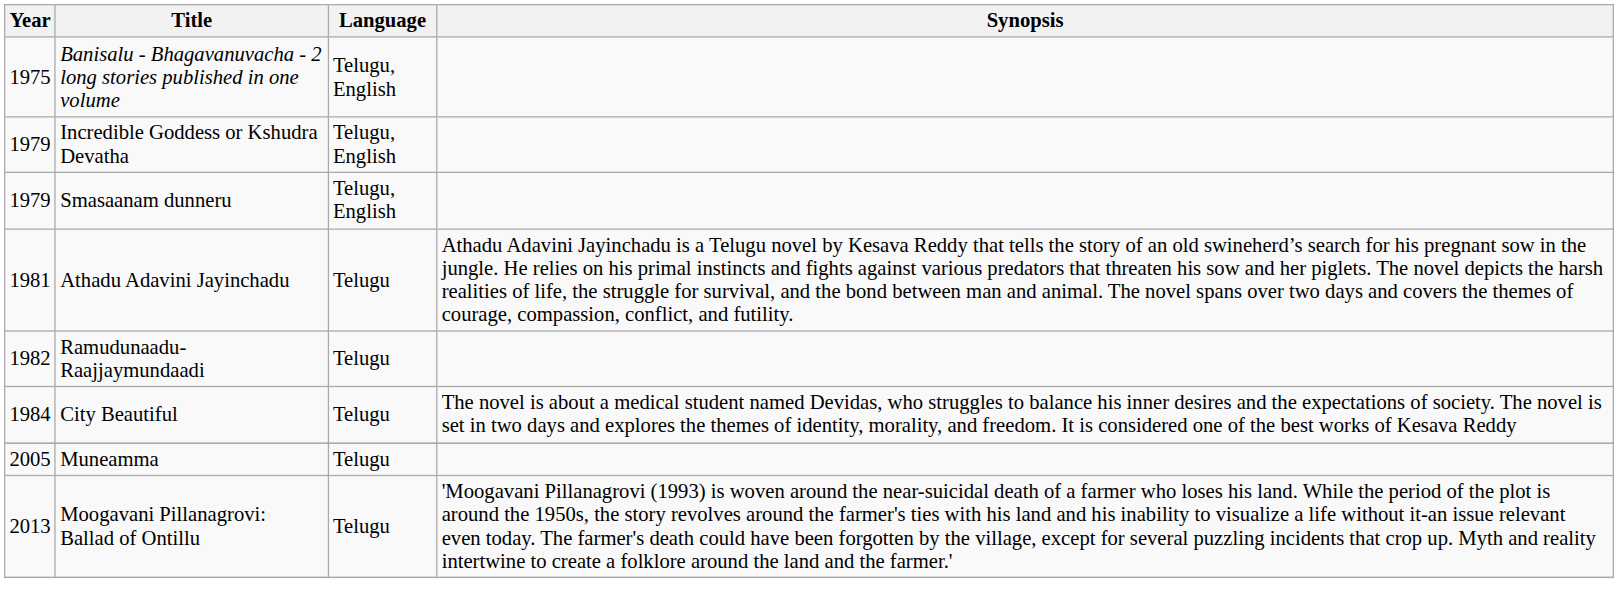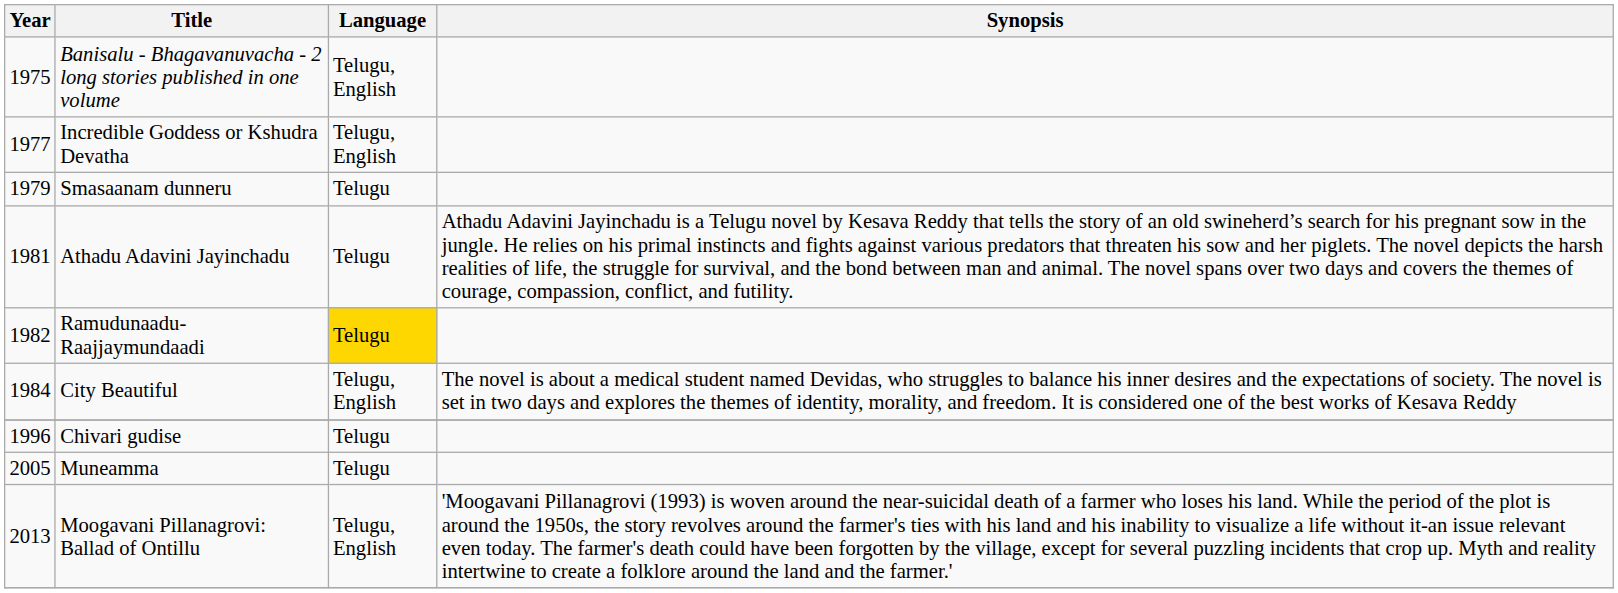 <table class="wikitable sortable">
 <tr>
 <th>Year</th>
 <th>Title</th>
 <th>Language</th>
 <th>Synopsis</th>
 </tr>
 <tr>
 <td>1975</td>
 <td><em>Banisalu - Bhagavanuvacha - 2 long stories published in one volume</em></td>
 <td>Telugu, English</td>
 <td><em></td>
 </tr>
 <tr>
-<td>1979</td>
+<td>1977</td>
 <td></em>Incredible Goddess or Kshudra Devatha<em></td>
 <td>Telugu, English</td>
 <td></td>
 </tr>
 <tr>
 <td>1979</td>
 <td></em>Smasaanam dunneru<em></td>
-<td>Telugu, English</td>
+<td>Telugu</td>
 <td></td>
 </tr>
 <tr>
 <td>1981</td>
 <td></em>Athadu Adavini Jayinchadu<em></td>
 <td>Telugu</td>
 <td>Athadu Adavini Jayinchadu is a Telugu novel by Kesava Reddy that tells the story of an old swineherd’s search for his pregnant sow in the jungle. He relies on his primal instincts and fights against various predators that threaten his sow and her piglets. The novel depicts the harsh realities of life, the struggle for survival, and the bond between man and animal. The novel spans over two days and covers the themes of courage, compassion, conflict, and futility.</td>
 </tr>
 <tr best novel award given by potti sreeramulu Telugu university in 1988>
 <td>1982</td>
 <td></em>Ramudunaadu- Raajjaymundaadi<em></td>
-<td>Telugu</td>
+<td style="background: gold;">Telugu</td>
 <td></td>
 </tr>
 <tr>
 <td>1984</td>
 <td></em>City Beautiful<em></td>
-<td>Telugu</td>
+<td>Telugu, English</td>
 <td>The novel is about a medical student named Devidas, who struggles to balance his inner desires and the expectations of society. The novel is set in two days and explores the themes of identity, morality, and freedom. It is considered one of the best works of Kesava Reddy</td>
 </tr>
 <tr>
+</tr>
+<tr>
+<td>1996</td>
+<td></em>Chivari gudise<em></td>
+<td>Telugu</td>
+<td></td>
 </tr>
 <tr>
 <td>2005</td>
 <td></em>Muneamma<em></td>
 <td>Telugu</td>
 <td></td>
 </tr>
 <tr>
 <td>2013</td>
 <td></em>Moogavani Pillanagrovi: Ballad of Ontillu<em></td>
-<td>Telugu</td>
+<td>Telugu, English</td>
 <td>'Moogavani Pillanagrovi (1993) is woven around the near-suicidal death of a farmer who loses his land. While the period of the plot is around the 1950s, the story revolves around the farmer's ties with his land and his inability to visualize a life without it-an issue relevant even today. The farmer's death could have been forgotten by the village, except for several puzzling incidents that crop up. Myth and reality intertwine to create a folklore around the land and the farmer.'</td>
 </tr>
 <tr>
 </tr>
 </table>
